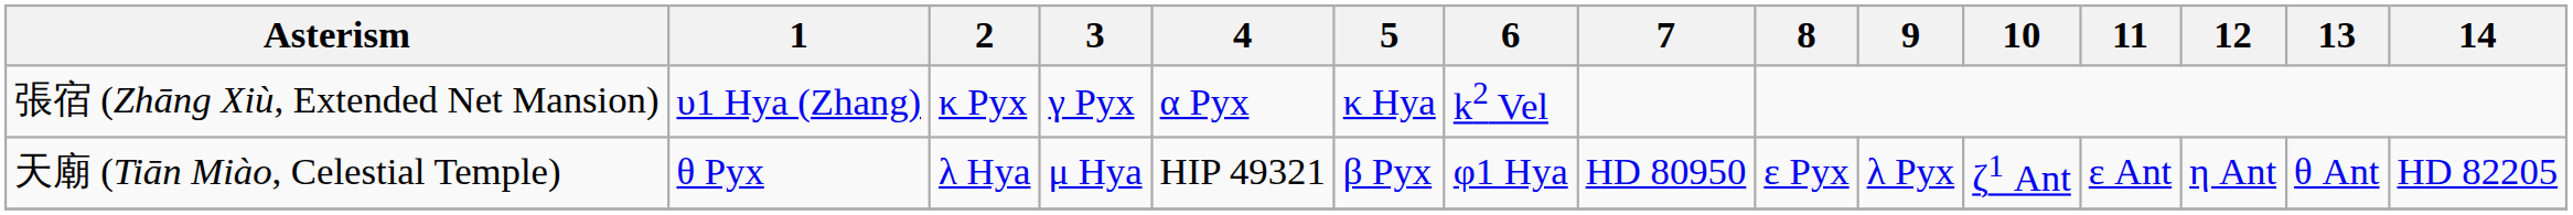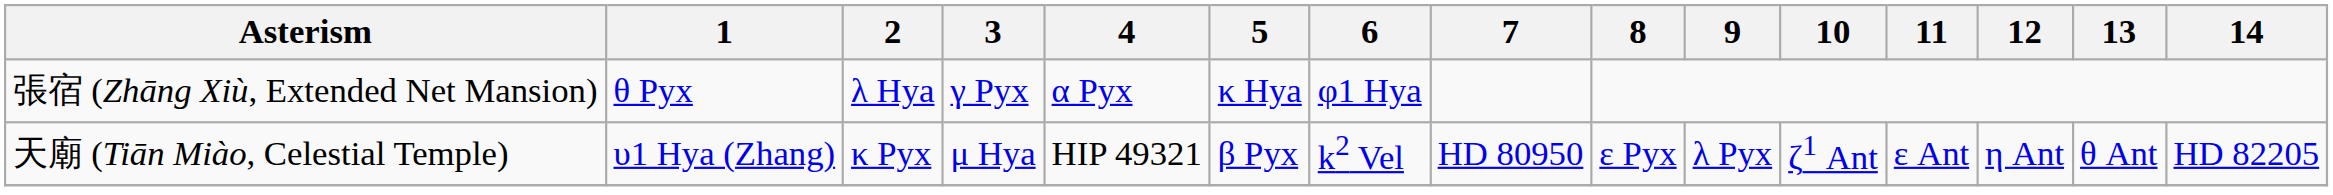 <table class = "wikitable">
 <tr>
 <th>Asterism</th>
 <th>1</th>
 <th>2</th>
 <th>3</th>
 <th>4</th>
 <th>5</th>
 <th>6</th>
 <th>7</th>
 <th>8</th>
 <th>9</th>
 <th>10</th>
 <th>11</th>
 <th>12</th>
 <th>13</th>
 <th>14</th>
 </tr>
 <tr>
 <td>張宿 (<em>Zhāng Xiù</em>, Extended Net Mansion)</td>
-<td><a href='#'>υ1 Hya (Zhang)</a></td>
-<td><a href='#'>κ Pyx</a></td>
+<td><a href='#'>θ Pyx</a></td>
+<td><a href='#'>λ Hya</a></td>
 <td><a href='#'>γ Pyx</a></td>
 <td><a href='#'>α Pyx</a></td>
 <td><a href='#'>κ Hya</a></td>
-<td><a href='#'>k<sup>2</sup> Vel</a></td>
+<td><a href='#'>φ1 Hya</a></td>
 <td></td>
 </tr>
 <tr>
 <td>天廟 (<em>Tiān Miào</em>, Celestial Temple)</td>
-<td><a href='#'>θ Pyx</a></td>
-<td><a href='#'>λ Hya</a></td>
+<td><a href='#'>υ1 Hya (Zhang)</a></td>
+<td><a href='#'>κ Pyx</a></td>
 <td><a href='#'>μ Hya</a></td>
 <td>HIP 49321</td>
 <td><a href='#'>β Pyx</a></td>
-<td><a href='#'>φ1 Hya</a></td>
+<td><a href='#'>k<sup>2</sup> Vel</a></td>
 <td><a href='#'>HD 80950</a></td>
 <td><a href='#'>ε Pyx</a></td>
 <td><a href='#'>λ Pyx</a></td>
 <td><a href='#'>ζ<sup>1</sup> Ant</a></td>
 <td><a href='#'>ε Ant</a></td>
 <td><a href='#'>η Ant</a></td>
 <td><a href='#'>θ Ant</a></td>
 <td><a href='#'>HD 82205</a></td>
 </tr>
 <tr>
 </tr>
 </table>
